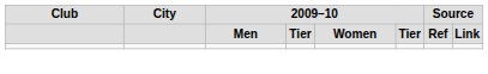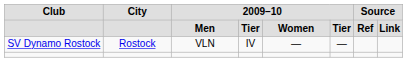 <table class="wikitable">
 <tr align="center"  bgcolor="#dfdfdf">
 <td width="150"><strong>Club</strong></td>
 <td width="100"><strong>City</strong></td>
 <td width="200" colspan=4><strong>2009–10</strong></td>
 <td colspan=2><strong>Source</strong></td>
 </tr>
 <tr align="center" bgcolor="#dfdfdf">
 <td></td>
 <td></td>
 <td width="100"><strong>Men</strong></td>
 <td width="30"><strong>Tier</strong></td>
 <td width="100"><strong>Women</strong></td>
 <td width="30"><strong>Tier</strong></td>
 <td width="30"><strong>Ref</strong></td>
 <td width="30"><strong>Link</strong></td>
 </tr>
 <tr align="center">
+<td><a href='#'>SV Dynamo Rostock</a></td>
+<td><a href='#'>Rostock</a></td>
+<td>VLN</td>
+<td>IV</td>
+<td>—</td>
+<td>—</td>
+<td></td>
+<td></td>
+</tr>
+<tr align="center">
 <td></td>
 <td></td>
 <td></td>
 <td></td>
 <td></td>
 <td></td>
 <td></td>
 <td></td>
 </tr>
 </table>
